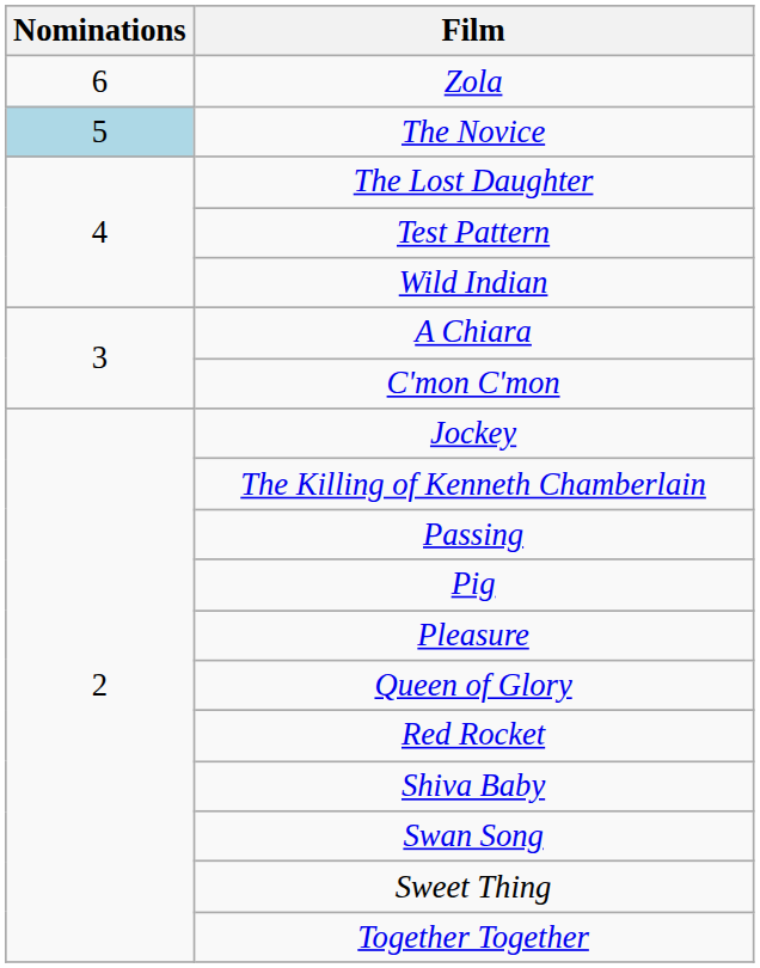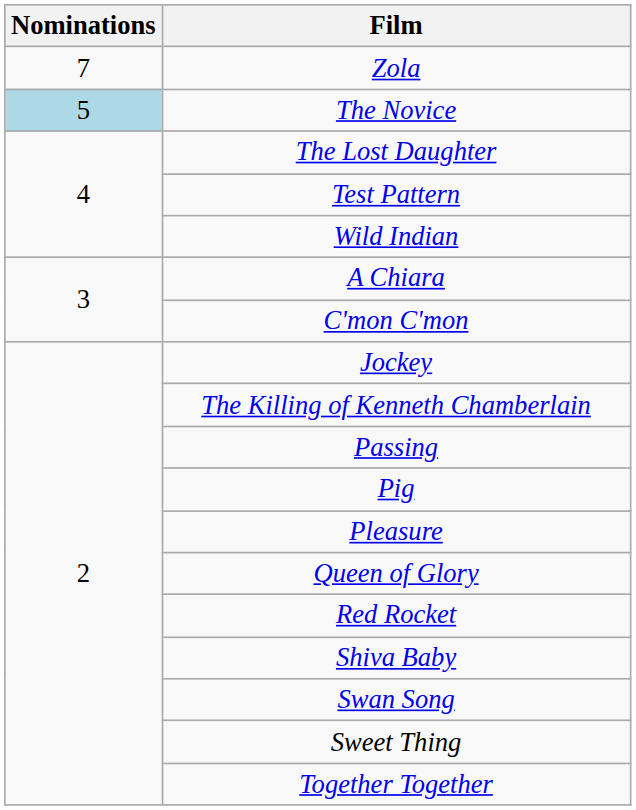 <table class="wikitable" rowspan=2 border=2 style="text-align:center;">
 <tr>
 <th scope="col" width="50">Nominations</th>
 <th scope="col" width="275">Film</th>
 </tr>
 <tr>
-<td>6</td>
+<td>7</td>
 <td><em><a href='#'>Zola</a></em></td>
 </tr>
 <tr>
 <td style="background: lightblue;">5</td>
 <td><em><a href='#'>The Novice</a></em></td>
 </tr>
 <tr>
 <td rowspan="3">4</td>
 <td><em><a href='#'>The Lost Daughter</a></em></td>
 </tr>
 <tr>
 <td><em><a href='#'>Test Pattern</a></em></td>
 </tr>
 <tr>
 <td><em><a href='#'>Wild Indian</a></em></td>
 </tr>
 <tr>
 <td rowspan="2">3</td>
 <td><em><a href='#'>A Chiara</a></em></td>
 </tr>
 <tr>
 <td><em><a href='#'>C'mon C'mon</a></em></td>
 </tr>
 <tr>
 <td rowspan="11">2</td>
 <td><em><a href='#'>Jockey</a></em></td>
 </tr>
 <tr>
 <td><em><a href='#'>The Killing of Kenneth Chamberlain</a></em></td>
 </tr>
 <tr>
 <td><em><a href='#'>Passing</a></em></td>
 </tr>
 <tr>
 <td><em><a href='#'>Pig</a></em></td>
 </tr>
 <tr>
 <td><em><a href='#'>Pleasure</a></em></td>
 </tr>
 <tr>
 <td><em><a href='#'>Queen of Glory</a></em></td>
 </tr>
 <tr>
 <td><em><a href='#'>Red Rocket</a></em></td>
 </tr>
 <tr>
 <td><em><a href='#'>Shiva Baby</a></em></td>
 </tr>
 <tr>
 <td><em><a href='#'>Swan Song</a></em></td>
 </tr>
 <tr>
 <td><em>Sweet Thing</em></td>
 </tr>
 <tr>
 <td><em><a href='#'>Together Together</a></em></td>
 </tr>
 </table>
